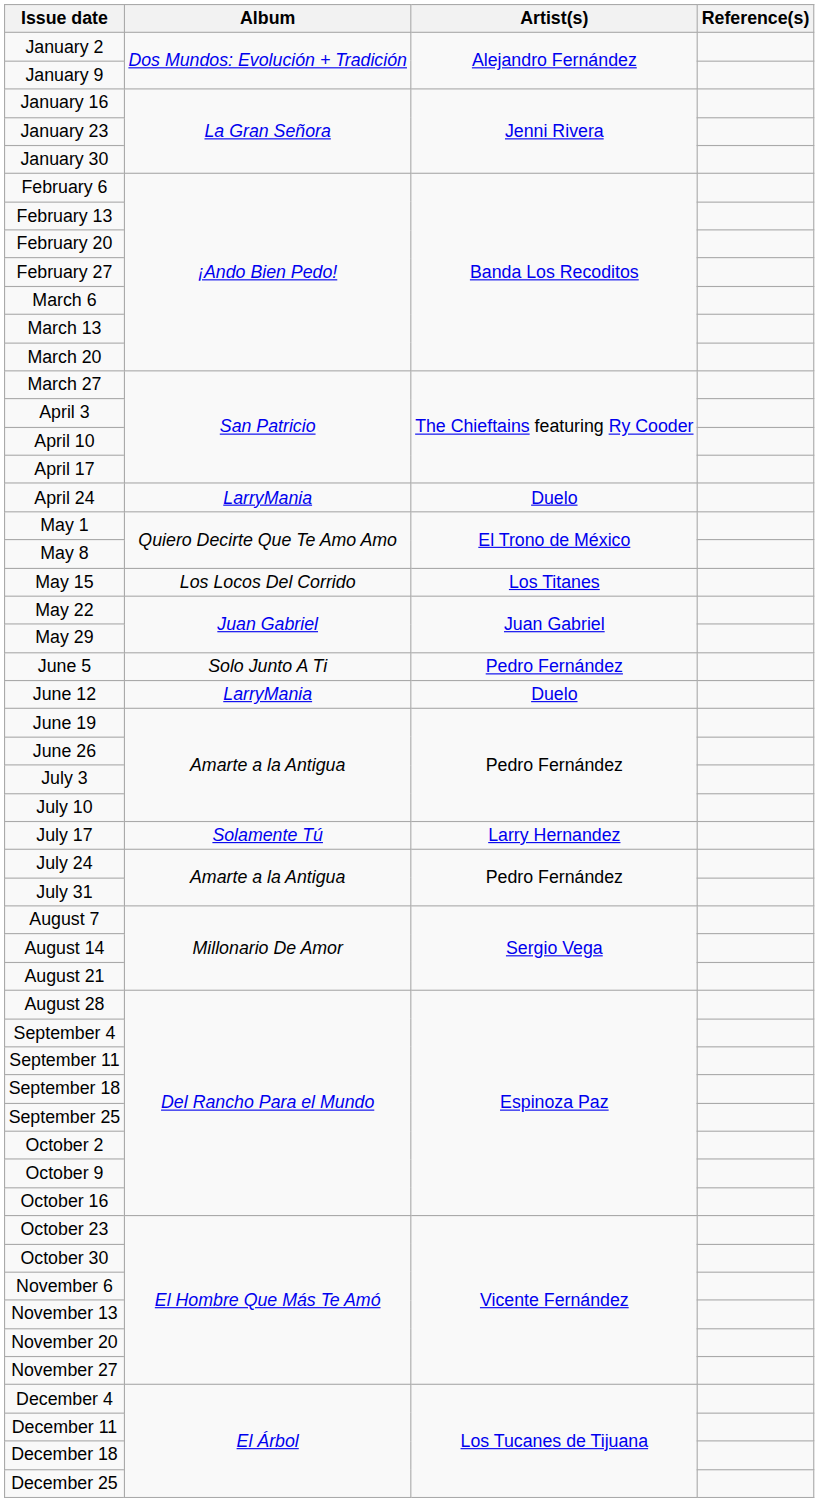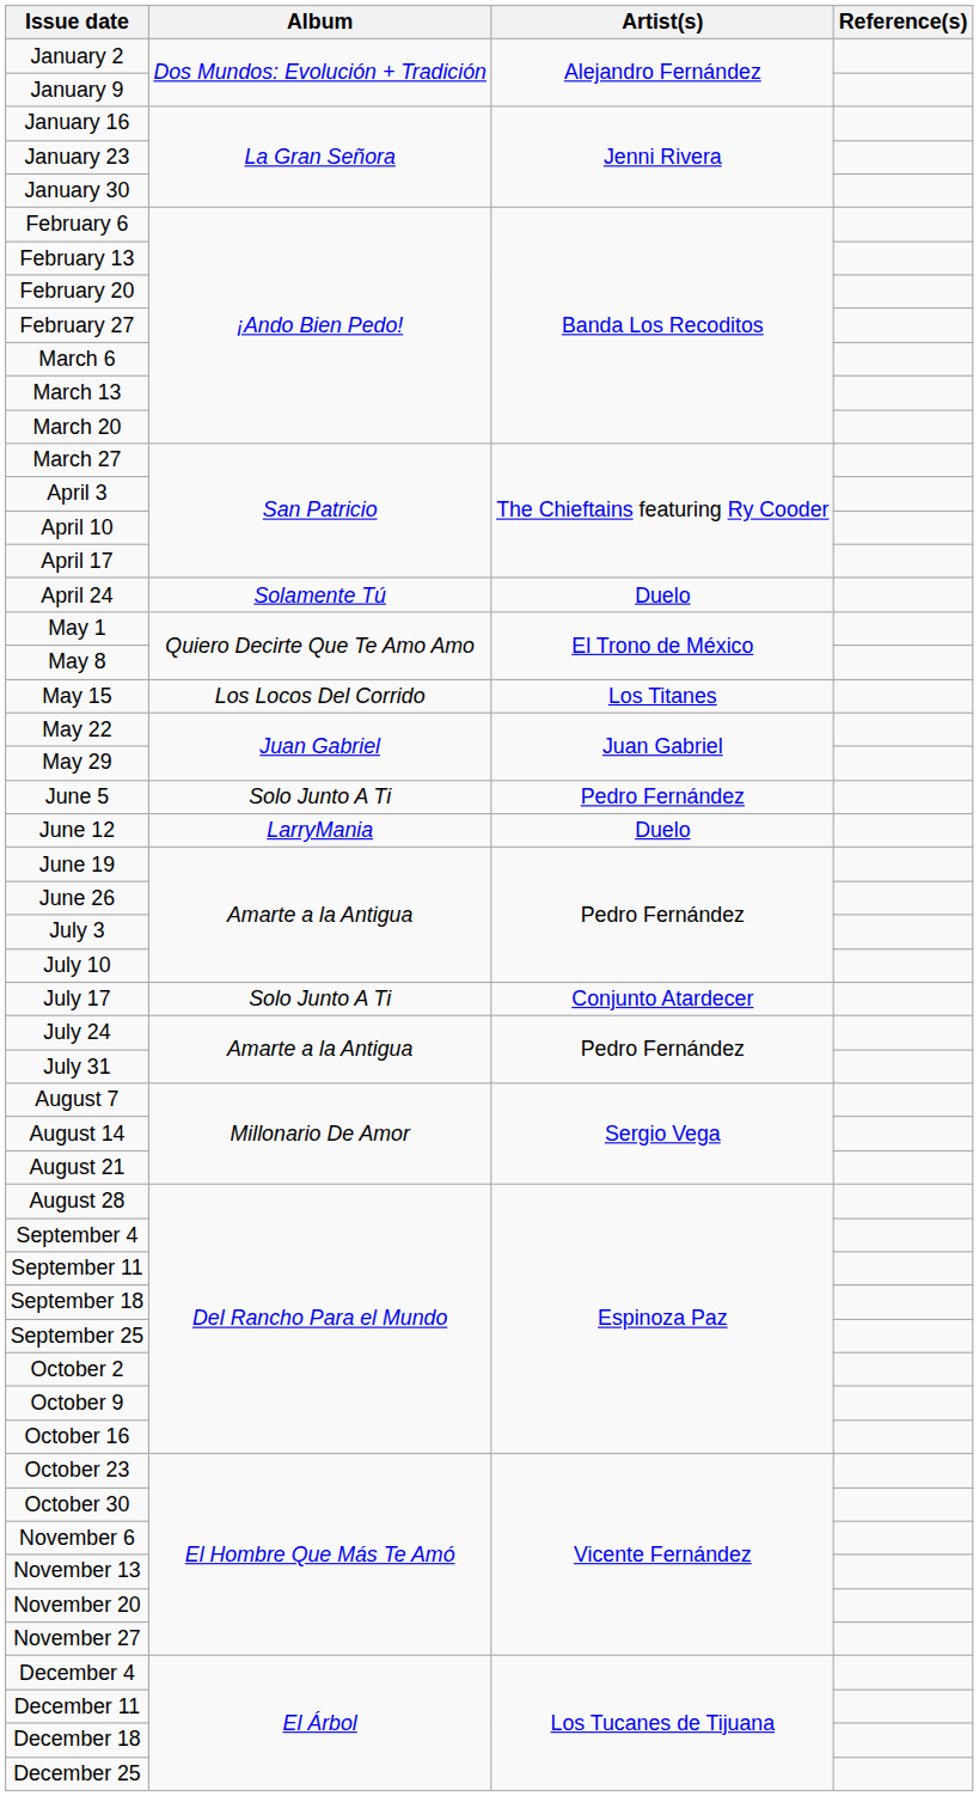 <table class="wikitable" style="text-align: center">
 <tr>
 <th>Issue date</th>
 <th>Album</th>
 <th>Artist(s)</th>
 <th class="unsortable">Reference(s)</th>
 </tr>
 <tr>
 <td>January 2</td>
 <td rowspan="2"><em><a href='#'>Dos Mundos: Evolución + Tradición</a></em></td>
 <td rowspan="2"><a href='#'>Alejandro Fernández</a></td>
 <td></td>
 </tr>
 <tr>
 <td>January 9</td>
 <td></td>
 </tr>
 <tr>
 <td>January 16</td>
 <td rowspan="3"><em><a href='#'>La Gran Señora</a></em></td>
 <td rowspan="3"><a href='#'>Jenni Rivera</a></td>
 <td></td>
 </tr>
 <tr>
 <td>January 23</td>
 <td></td>
 </tr>
 <tr>
 <td>January 30</td>
 <td></td>
 </tr>
 <tr>
 <td>February 6</td>
 <td rowspan="7"><em><a href='#'>¡Ando Bien Pedo!</a></em></td>
 <td rowspan="7"><a href='#'>Banda Los Recoditos</a></td>
 <td></td>
 </tr>
 <tr>
 <td>February 13</td>
 <td></td>
 </tr>
 <tr>
 <td>February 20</td>
 <td></td>
 </tr>
 <tr>
 <td>February 27</td>
 <td></td>
 </tr>
 <tr>
 <td>March 6</td>
 <td></td>
 </tr>
 <tr>
 <td>March 13</td>
 <td></td>
 </tr>
 <tr>
 <td>March 20</td>
 <td></td>
 </tr>
 <tr>
 <td>March 27</td>
 <td rowspan="4"><em><a href='#'>San Patricio</a></em></td>
 <td rowspan="4"><a href='#'>The Chieftains</a> featuring <a href='#'>Ry Cooder</a></td>
 <td></td>
 </tr>
 <tr>
 <td>April 3</td>
 <td></td>
 </tr>
 <tr>
 <td>April 10</td>
 <td></td>
 </tr>
 <tr>
 <td>April 17</td>
 <td></td>
 </tr>
 <tr>
 <td>April 24</td>
-<td><em><a href='#'>LarryMania</a></em></td>
+<td><em><a href='#'>Solamente Tú</a></em></td>
 <td><a href='#'>Duelo</a></td>
 <td></td>
 </tr>
 <tr>
 <td>May 1</td>
 <td rowspan="2"><em>Quiero Decirte Que Te Amo Amo</em></td>
 <td rowspan="2"><a href='#'>El Trono de México</a></td>
 <td></td>
 </tr>
 <tr>
 <td>May 8</td>
 <td></td>
 </tr>
 <tr>
 <td>May 15</td>
 <td><em>Los Locos Del Corrido</em></td>
 <td><a href='#'>Los Titanes</a></td>
 <td></td>
 </tr>
 <tr>
 <td>May 22</td>
 <td rowspan="2"><em><a href='#'>Juan Gabriel</a></em></td>
 <td rowspan="2"><a href='#'>Juan Gabriel</a></td>
 <td></td>
 </tr>
 <tr>
 <td>May 29</td>
 <td></td>
 </tr>
 <tr>
 <td>June 5</td>
 <td><em>Solo Junto A Ti</em></td>
 <td><a href='#'>Pedro Fernández</a></td>
 <td></td>
 </tr>
 <tr>
 <td>June 12</td>
 <td><em><a href='#'>LarryMania</a></em></td>
 <td><a href='#'>Duelo</a></td>
 <td></td>
 </tr>
 <tr>
 <td>June 19</td>
 <td rowspan="4"><em>Amarte a la Antigua</em></td>
 <td rowspan="4">Pedro Fernández</td>
 <td></td>
 </tr>
 <tr>
 <td>June 26</td>
 <td></td>
 </tr>
 <tr>
 <td>July 3</td>
 <td></td>
 </tr>
 <tr>
 <td>July 10</td>
 <td></td>
 </tr>
 <tr>
 <td>July 17</td>
-<td><em><a href='#'>Solamente Tú</a></em></td>
-<td><a href='#'>Larry Hernandez</a></td>
+<td><em>Solo Junto A Ti</em></td>
+<td><a href='#'>Conjunto Atardecer</a></td>
 <td></td>
 </tr>
 <tr>
 <td>July 24</td>
 <td rowspan="2"><em>Amarte a la Antigua</em></td>
 <td rowspan="2">Pedro Fernández</td>
 <td></td>
 </tr>
 <tr>
 <td>July 31</td>
 <td></td>
 </tr>
 <tr>
 <td>August 7</td>
 <td rowspan="3"><em>Millonario De Amor</em></td>
 <td rowspan="3"><a href='#'>Sergio Vega</a></td>
 <td></td>
 </tr>
 <tr>
 <td>August 14</td>
 <td></td>
 </tr>
 <tr>
 <td>August 21</td>
 <td></td>
 </tr>
 <tr>
 <td>August 28</td>
 <td rowspan="8"><em><a href='#'>Del Rancho Para el Mundo</a></em></td>
 <td rowspan="8"><a href='#'>Espinoza Paz</a></td>
 <td></td>
 </tr>
 <tr>
 <td>September 4</td>
 <td></td>
 </tr>
 <tr>
 <td>September 11</td>
 <td></td>
 </tr>
 <tr>
 <td>September 18</td>
 <td></td>
 </tr>
 <tr>
 <td>September 25</td>
 <td></td>
 </tr>
 <tr>
 <td>October 2</td>
 <td></td>
 </tr>
 <tr>
 <td>October 9</td>
 <td></td>
 </tr>
 <tr>
 <td>October 16</td>
 <td></td>
 </tr>
 <tr>
 <td>October 23</td>
 <td rowspan="6"><em><a href='#'>El Hombre Que Más Te Amó</a></em></td>
 <td rowspan="6"><a href='#'>Vicente Fernández</a></td>
 <td></td>
 </tr>
 <tr>
 <td>October 30</td>
 <td></td>
 </tr>
 <tr>
 <td>November 6</td>
 <td></td>
 </tr>
 <tr>
 <td>November 13</td>
 <td></td>
 </tr>
 <tr>
 <td>November 20</td>
 <td></td>
 </tr>
 <tr>
 <td>November 27</td>
 <td></td>
 </tr>
 <tr>
 <td>December 4</td>
 <td rowspan="4"><em><a href='#'>El Árbol</a></em></td>
 <td rowspan="4"><a href='#'>Los Tucanes de Tijuana</a></td>
 <td></td>
 </tr>
 <tr>
 <td>December 11</td>
 <td></td>
 </tr>
 <tr>
 <td>December 18</td>
 <td></td>
 </tr>
 <tr>
 <td>December 25</td>
 <td></td>
 </tr>
 </table>
